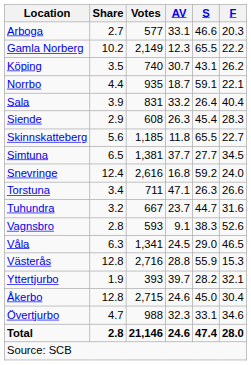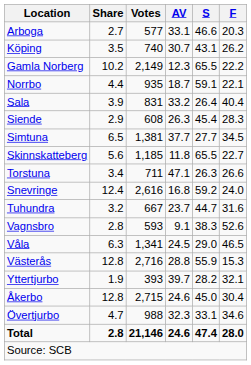 <table class="wikitable sortable" style=text-align:right>
 <tr>
 <th>Location</th>
 <th>Share</th>
 <th>Votes</th>
 <th><a href='#'>AV</a></th>
 <th><a href='#'>S</a></th>
 <th><a href='#'>F</a></th>
 </tr>
 <tr>
 <td align=left><a href='#'>Arboga</a></td>
 <td>2.7</td>
 <td>577</td>
 <td>33.1</td>
 <td>46.6</td>
 <td>20.3</td>
 </tr>
 <tr>
+<td align=left><a href='#'>Köping</a></td>
+<td>3.5</td>
+<td>740</td>
+<td>30.7</td>
+<td>43.1</td>
+<td>26.2</td>
+</tr>
+<tr>
 <td align=left><a href='#'>Gamla Norberg</a></td>
 <td>10.2</td>
 <td>2,149</td>
 <td>12.3</td>
 <td>65.5</td>
 <td>22.2</td>
-</tr>
-<tr>
-<td align=left><a href='#'>Köping</a></td>
-<td>3.5</td>
-<td>740</td>
-<td>30.7</td>
-<td>43.1</td>
-<td>26.2</td>
 </tr>
 <tr>
 <td align=left><a href='#'>Norrbo</a></td>
 <td>4.4</td>
 <td>935</td>
 <td>18.7</td>
 <td>59.1</td>
 <td>22.1</td>
 </tr>
 <tr>
 <td align=left><a href='#'>Sala</a></td>
 <td>3.9</td>
 <td>831</td>
 <td>33.2</td>
 <td>26.4</td>
 <td>40.4</td>
 </tr>
 <tr>
 <td align=left><a href='#'>Siende</a></td>
 <td>2.9</td>
 <td>608</td>
 <td>26.3</td>
 <td>45.4</td>
 <td>28.3</td>
 </tr>
 <tr>
+<td align=left><a href='#'>Simtuna</a></td>
+<td>6.5</td>
+<td>1,381</td>
+<td>37.7</td>
+<td>27.7</td>
+<td>34.5</td>
+</tr>
+<tr>
 <td align=left><a href='#'>Skinnskatteberg</a></td>
 <td>5.6</td>
 <td>1,185</td>
 <td>11.8</td>
 <td>65.5</td>
 <td>22.7</td>
 </tr>
 <tr>
-<td align=left><a href='#'>Simtuna</a></td>
-<td>6.5</td>
-<td>1,381</td>
-<td>37.7</td>
-<td>27.7</td>
-<td>34.5</td>
+<td align=left><a href='#'>Torstuna</a></td>
+<td>3.4</td>
+<td>711</td>
+<td>47.1</td>
+<td>26.3</td>
+<td>26.6</td>
 </tr>
 <tr>
 <td align=left><a href='#'>Snevringe</a></td>
 <td>12.4</td>
 <td>2,616</td>
 <td>16.8</td>
 <td>59.2</td>
 <td>24.0</td>
-</tr>
-<tr>
-<td align=left><a href='#'>Torstuna</a></td>
-<td>3.4</td>
-<td>711</td>
-<td>47.1</td>
-<td>26.3</td>
-<td>26.6</td>
 </tr>
 <tr>
 <td align=left><a href='#'>Tuhundra</a></td>
 <td>3.2</td>
 <td>667</td>
 <td>23.7</td>
 <td>44.7</td>
 <td>31.6</td>
 </tr>
 <tr>
 <td align=left><a href='#'>Vagnsbro</a></td>
 <td>2.8</td>
 <td>593</td>
 <td>9.1</td>
 <td>38.3</td>
 <td>52.6</td>
 </tr>
 <tr>
 <td align=left><a href='#'>Våla</a></td>
 <td>6.3</td>
 <td>1,341</td>
 <td>24.5</td>
 <td>29.0</td>
 <td>46.5</td>
 </tr>
 <tr>
 <td align=left><a href='#'>Västerås</a></td>
 <td>12.8</td>
 <td>2,716</td>
 <td>28.8</td>
 <td>55.9</td>
 <td>15.3</td>
 </tr>
 <tr>
 <td align=left><a href='#'>Yttertjurbo</a></td>
 <td>1.9</td>
 <td>393</td>
 <td>39.7</td>
 <td>28.2</td>
 <td>32.1</td>
 </tr>
 <tr>
 <td align=left><a href='#'>Åkerbo</a></td>
 <td>12.8</td>
 <td>2,715</td>
 <td>24.6</td>
 <td>45.0</td>
 <td>30.4</td>
 </tr>
 <tr>
 <td align=left><a href='#'>Övertjurbo</a></td>
 <td>4.7</td>
 <td>988</td>
 <td>32.3</td>
 <td>33.1</td>
 <td>34.6</td>
 </tr>
 <tr>
 <td align=left><strong>Total</strong></td>
 <td><strong>2.8</strong></td>
 <td><strong>21,146</strong></td>
 <td><strong>24.6</strong></td>
 <td><strong>47.4</strong></td>
 <td><strong>28.0</strong></td>
 </tr>
 <tr>
 <td align=left colspan=6>Source: SCB </td>
 </tr>
 </table>
